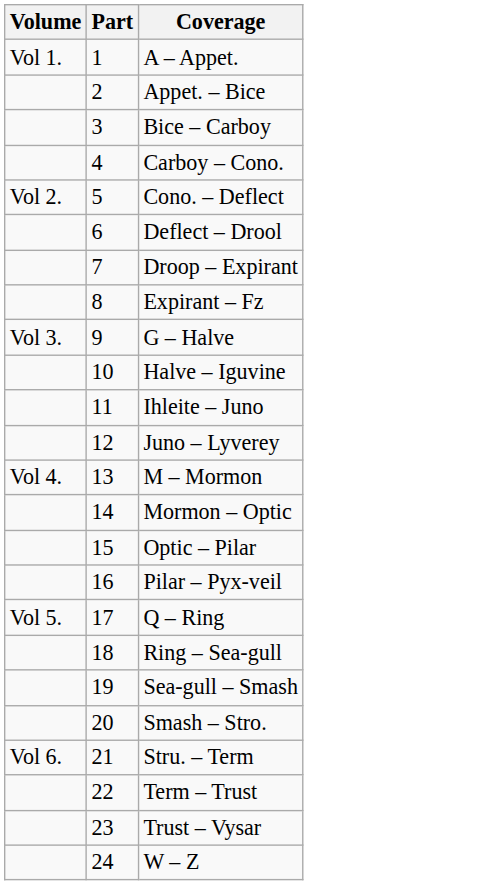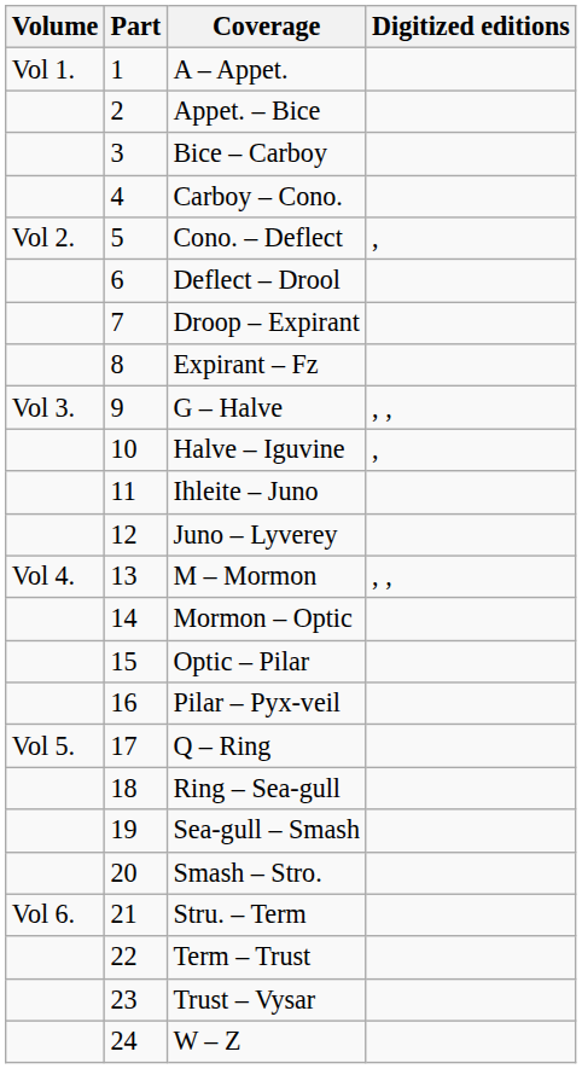 <table class="wikitable">
 <tr>
 <th>Volume</th>
 <th>Part</th>
 <th>Coverage</th>
+<th>Digitized editions</th>
 </tr>
 <tr>
 <td>Vol 1.</td>
 <td>1</td>
 <td>A – Appet.</td>
+<td></td>
 </tr>
 <tr>
 <td></td>
 <td>2</td>
 <td>Appet. – Bice</td>
+<td></td>
 </tr>
 <tr>
 <td></td>
 <td>3</td>
 <td>Bice – Carboy</td>
+<td></td>
 </tr>
 <tr>
 <td></td>
 <td>4</td>
 <td>Carboy – Cono.</td>
+<td></td>
 </tr>
 <tr>
 <td>Vol 2.</td>
 <td>5</td>
 <td>Cono. – Deflect</td>
+<td>, </td>
 </tr>
 <tr>
 <td></td>
 <td>6</td>
 <td>Deflect – Drool</td>
+<td></td>
 </tr>
 <tr>
 <td></td>
 <td>7</td>
 <td>Droop – Expirant</td>
+<td></td>
 </tr>
 <tr>
 <td></td>
 <td>8</td>
 <td>Expirant – Fz</td>
+<td></td>
 </tr>
 <tr>
 <td>Vol 3.</td>
 <td>9</td>
 <td>G – Halve</td>
+<td>, , </td>
 </tr>
 <tr>
 <td></td>
 <td>10</td>
 <td>Halve – Iguvine</td>
+<td>, </td>
 </tr>
 <tr>
 <td></td>
 <td>11</td>
 <td>Ihleite – Juno</td>
+<td></td>
 </tr>
 <tr>
 <td></td>
 <td>12</td>
 <td>Juno – Lyverey</td>
+<td></td>
 </tr>
 <tr>
 <td>Vol 4.</td>
 <td>13</td>
 <td>M – Mormon</td>
+<td>, , </td>
 </tr>
 <tr>
 <td></td>
 <td>14</td>
 <td>Mormon – Optic</td>
+<td></td>
 </tr>
 <tr>
 <td></td>
 <td>15</td>
 <td>Optic – Pilar</td>
+<td></td>
 </tr>
 <tr>
 <td></td>
 <td>16</td>
 <td>Pilar – Pyx-veil</td>
+<td></td>
 </tr>
 <tr>
 <td>Vol 5.</td>
 <td>17</td>
 <td>Q – Ring</td>
+<td></td>
 </tr>
 <tr>
 <td></td>
 <td>18</td>
 <td>Ring – Sea-gull</td>
+<td></td>
 </tr>
 <tr>
 <td></td>
 <td>19</td>
 <td>Sea-gull – Smash</td>
+<td></td>
 </tr>
 <tr>
 <td></td>
 <td>20</td>
 <td>Smash – Stro.</td>
+<td></td>
 </tr>
 <tr>
 <td>Vol 6.</td>
 <td>21</td>
 <td>Stru. – Term</td>
+<td> </td>
 </tr>
 <tr>
 <td></td>
 <td>22</td>
 <td>Term – Trust</td>
+<td></td>
 </tr>
 <tr>
 <td></td>
 <td>23</td>
 <td>Trust – Vysar</td>
+<td></td>
 </tr>
 <tr>
 <td></td>
 <td>24</td>
 <td>W – Z</td>
+<td></td>
 </tr>
 </table>
